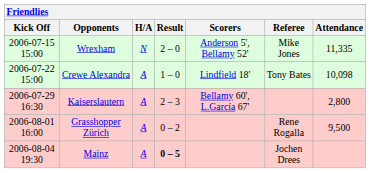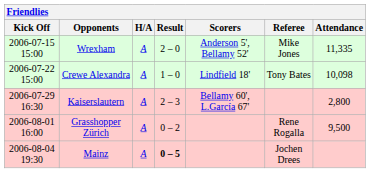 <table class="wikitable collapsible collapsed" border="2" cellpadding="4"  style="margin:0; width:95%; text-align:center;">
 <tr>
 <th colspan="7" style="text-align:left;"><a href='#'>Friendlies</a></th>
 </tr>
 <tr style="background:#f0f6ff;">
 <th>Kick Off</th>
 <th>Opponents</th>
 <th>H/A</th>
 <th>Result</th>
 <th>Scorers</th>
 <th>Referee</th>
 <th>Attendance</th>
 </tr>
 <tr style="background:#dfd;">
 <td align=center>2006-07-15 15:00</td>
 <td> <a href='#'>Wrexham</a></td>
-<td align=center><em><a href='#'>N</a></em></td>
+<td align=center><em><a href='#'>A</a></em></td>
 <td align=center>2 – 0</td>
 <td><a href='#'>Anderson</a> 5', <a href='#'>Bellamy</a> 52'</td>
 <td> Mike Jones</td>
 <td align=center>11,335</td>
 </tr>
 <tr style="background:#dfd;">
 <td align=center>2006-07-22 15:00</td>
 <td> <a href='#'>Crewe Alexandra</a></td>
 <td align=center><em><a href='#'>A</a></em></td>
 <td align=center>1 – 0</td>
 <td><a href='#'>Lindfield</a> 18'</td>
 <td> Tony Bates</td>
 <td align=center>10,098</td>
 </tr>
 <tr style="background:#fcc;">
 <td align=center>2006-07-29 16:30</td>
 <td> <a href='#'>Kaiserslautern</a></td>
 <td align=center><em><a href='#'>A</a></em></td>
 <td align=center>2 – 3</td>
 <td><a href='#'>Bellamy</a> 60', <a href='#'>L.García</a> 67'</td>
 <td></td>
 <td align=center>2,800</td>
 </tr>
 <tr style="background:#fcc;">
 <td align=center>2006-08-01 16:00</td>
 <td> <a href='#'>Grasshopper Zürich</a></td>
 <td align=center><em><a href='#'>A</a></em></td>
 <td align=center>0 – 2</td>
 <td></td>
 <td> Rene Rogalla</td>
 <td align=center>9,500</td>
 </tr>
 <tr style="background:#fcc;">
 <td align=center>2006-08-04 19:30</td>
 <td> <a href='#'>Mainz</a></td>
 <td align=center><em><a href='#'>A</a></em></td>
 <td align=center><strong>0 – 5</strong></td>
 <td></td>
 <td> Jochen Drees</td>
 <td align=center></td>
 </tr>
 </table>
